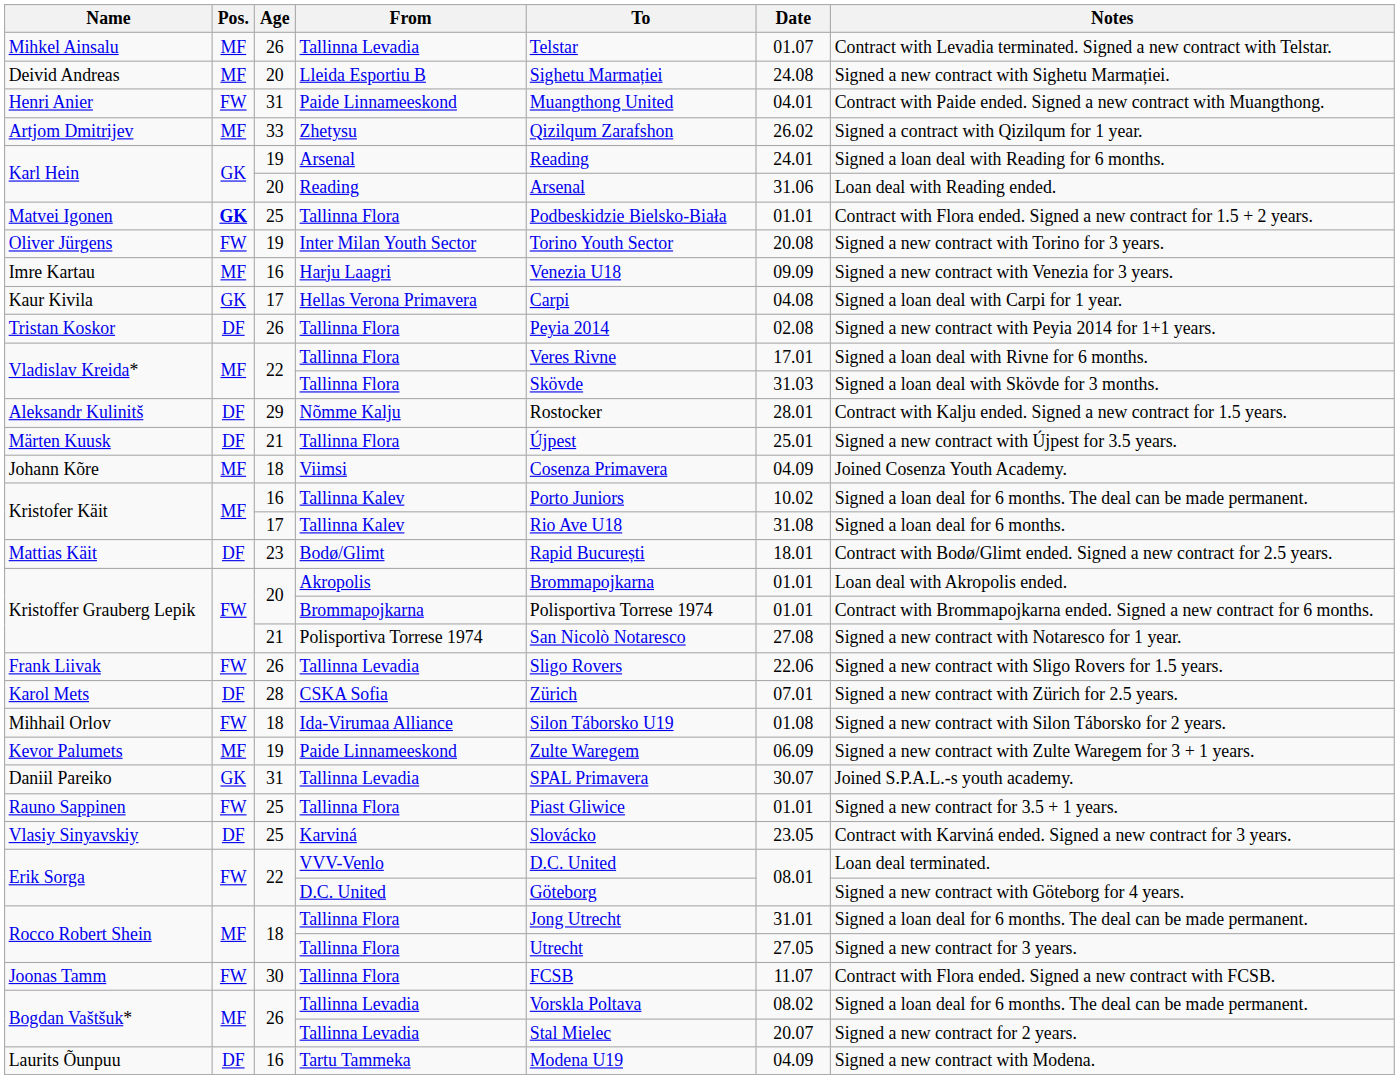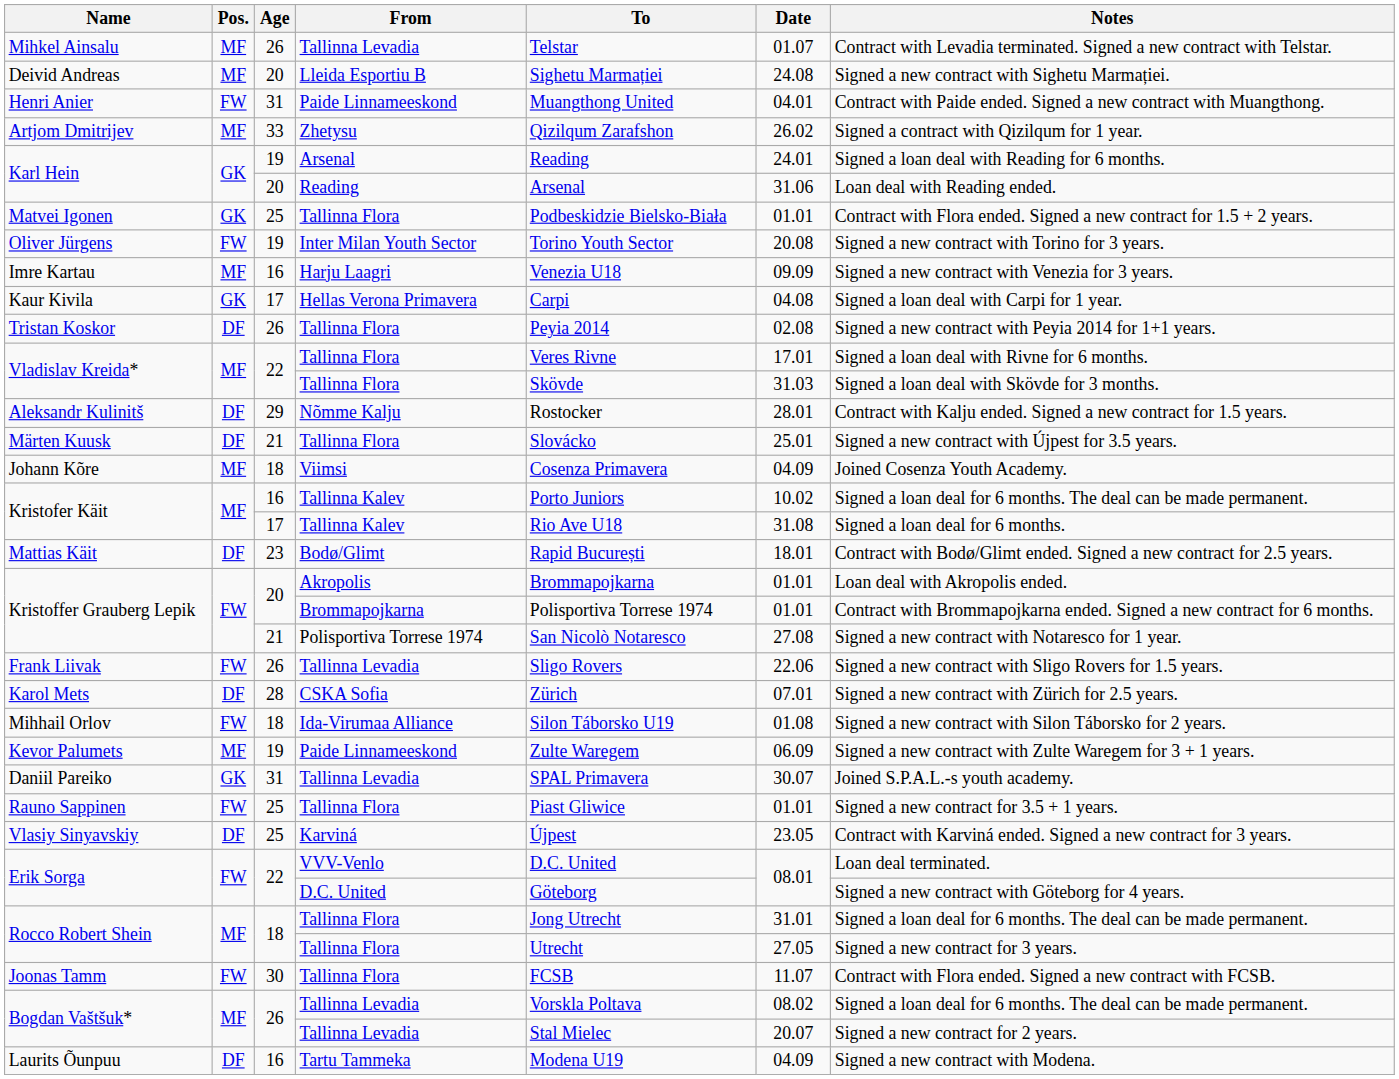 <table class="wikitable collapsed">
 <tr>
 <th width = 180px>Name</th>
 <th width = 30px>Pos.</th>
 <th width = 30px>Age</th>
 <th width = 200px>From</th>
 <th width = 200px>To</th>
 <th width = 60px>Date</th>
 <th width = 500px>Notes</th>
 </tr>
 <tr>
 <td><a href='#'>Mihkel Ainsalu</a></td>
 <td align=center><a href='#'>MF</a></td>
 <td align=center>26</td>
 <td><a href='#'>Tallinna Levadia</a></td>
 <td> <a href='#'>Telstar</a></td>
 <td align=center>01.07</td>
 <td>Contract with Levadia terminated. Signed a new contract with Telstar.</td>
 </tr>
 <tr>
 <td>Deivid Andreas</td>
 <td align=center><a href='#'>MF</a></td>
 <td align=center>20</td>
 <td> <a href='#'>Lleida Esportiu B</a></td>
 <td> <a href='#'>Sighetu Marmației</a></td>
 <td align=center>24.08</td>
 <td>Signed a new contract with Sighetu Marmației.</td>
 </tr>
 <tr>
 <td><a href='#'>Henri Anier</a></td>
 <td align=center><a href='#'>FW</a></td>
 <td align=center>31</td>
 <td><a href='#'>Paide Linnameeskond</a></td>
 <td> <a href='#'>Muangthong United</a></td>
 <td align=center>04.01</td>
 <td>Contract with Paide ended. Signed a new contract with Muangthong.</td>
 </tr>
 <tr>
 <td><a href='#'>Artjom Dmitrijev</a></td>
 <td align=center><a href='#'>MF</a></td>
 <td align=center>33</td>
 <td> <a href='#'>Zhetysu</a></td>
 <td> <a href='#'>Qizilqum Zarafshon</a></td>
 <td align=center>26.02</td>
 <td>Signed a contract with Qizilqum for 1 year.</td>
 </tr>
 <tr>
 <td rowspan=2><a href='#'>Karl Hein</a></td>
 <td rowspan=2 align=center><a href='#'>GK</a></td>
 <td align=center>19</td>
 <td> <a href='#'>Arsenal</a></td>
 <td> <a href='#'>Reading</a></td>
 <td align=center>24.01</td>
 <td>Signed a loan deal with Reading for 6 months.</td>
 </tr>
 <tr>
 <td align=center>20</td>
 <td> <a href='#'>Reading</a></td>
 <td> <a href='#'>Arsenal</a></td>
 <td align=center>31.06</td>
 <td>Loan deal with Reading ended.</td>
 </tr>
 <tr>
 <td><a href='#'>Matvei Igonen</a></td>
-<td align=center><strong><a href='#'>GK</a></strong></td>
+<td align=center><a href='#'>GK</a></td>
 <td align=center>25</td>
 <td><a href='#'>Tallinna Flora</a></td>
 <td> <a href='#'>Podbeskidzie Bielsko-Biała</a></td>
 <td align=center>01.01</td>
 <td>Contract with Flora ended. Signed a new contract for 1.5 + 2 years.</td>
 </tr>
 <tr>
 <td><a href='#'>Oliver Jürgens</a></td>
 <td align=center><a href='#'>FW</a></td>
 <td align=center>19</td>
 <td> <a href='#'>Inter Milan Youth Sector</a></td>
 <td> <a href='#'>Torino Youth Sector</a></td>
 <td align=center>20.08</td>
 <td>Signed a new contract with Torino for 3 years.</td>
 </tr>
 <tr>
 <td>Imre Kartau</td>
 <td align=center><a href='#'>MF</a></td>
 <td align=center>16</td>
 <td><a href='#'>Harju Laagri</a></td>
 <td> <a href='#'>Venezia U18</a></td>
 <td align=center>09.09</td>
 <td>Signed a new contract with Venezia for 3 years.</td>
 </tr>
 <tr>
 <td>Kaur Kivila</td>
 <td align=center><a href='#'>GK</a></td>
 <td align=center>17</td>
 <td> <a href='#'>Hellas Verona Primavera</a></td>
 <td> <a href='#'>Carpi</a></td>
 <td align=center>04.08</td>
 <td>Signed a loan deal with Carpi for 1 year.</td>
 </tr>
 <tr>
 <td><a href='#'>Tristan Koskor</a></td>
 <td align=center><a href='#'>DF</a></td>
 <td align=center>26</td>
 <td><a href='#'>Tallinna Flora</a></td>
 <td> <a href='#'>Peyia 2014</a></td>
 <td align=center>02.08</td>
 <td>Signed a new contract with Peyia 2014 for 1+1 years.</td>
 </tr>
 <tr>
 <td rowspan=2><a href='#'>Vladislav Kreida</a>*</td>
 <td rowspan=2 align=center><a href='#'>MF</a></td>
 <td rowspan=2 align=center>22</td>
 <td><a href='#'>Tallinna Flora</a></td>
 <td> <a href='#'>Veres Rivne</a></td>
 <td align=center>17.01</td>
 <td>Signed a loan deal with Rivne for 6 months.</td>
 </tr>
 <tr>
 <td><a href='#'>Tallinna Flora</a></td>
 <td> <a href='#'>Skövde</a></td>
 <td align=center>31.03</td>
 <td>Signed a loan deal with Skövde for 3 months.</td>
 </tr>
 <tr>
 <td><a href='#'>Aleksandr Kulinitš</a></td>
 <td align=center><a href='#'>DF</a></td>
 <td align=center>29</td>
 <td><a href='#'>Nõmme Kalju</a></td>
 <td> Rostocker</td>
 <td align=center>28.01</td>
 <td>Contract with Kalju ended. Signed a new contract for 1.5 years.</td>
 </tr>
 <tr>
 <td><a href='#'>Märten Kuusk</a></td>
 <td align=center><a href='#'>DF</a></td>
 <td align=center>21</td>
 <td><a href='#'>Tallinna Flora</a></td>
-<td> <a href='#'>Újpest</a></td>
+<td> <a href='#'>Slovácko</a></td>
 <td align=center>25.01</td>
 <td>Signed a new contract with Újpest for 3.5 years.</td>
 </tr>
 <tr>
 <td>Johann Kõre</td>
 <td align=center><a href='#'>MF</a></td>
 <td align=center>18</td>
 <td><a href='#'>Viimsi</a></td>
 <td> <a href='#'>Cosenza Primavera</a></td>
 <td align=center>04.09</td>
 <td>Joined Cosenza Youth Academy.</td>
 </tr>
 <tr>
 <td rowspan=2>Kristofer Käit</td>
 <td rowspan=2 align=center><a href='#'>MF</a></td>
 <td align=center>16</td>
 <td><a href='#'>Tallinna Kalev</a></td>
 <td> <a href='#'>Porto Juniors</a></td>
 <td align=center>10.02</td>
 <td>Signed a loan deal for 6 months. The deal can be made permanent.</td>
 </tr>
 <tr>
 <td align=center>17</td>
 <td><a href='#'>Tallinna Kalev</a></td>
 <td> <a href='#'>Rio Ave U18</a></td>
 <td align=center>31.08</td>
 <td>Signed a loan deal for 6 months.</td>
 </tr>
 <tr>
 <td><a href='#'>Mattias Käit</a></td>
 <td align=center><a href='#'>DF</a></td>
 <td align=center>23</td>
 <td> <a href='#'>Bodø/Glimt</a></td>
 <td> <a href='#'>Rapid București</a></td>
 <td align=center>18.01</td>
 <td>Contract with Bodø/Glimt ended. Signed a new contract for 2.5 years.</td>
 </tr>
 <tr>
 <td rowspan=3>Kristoffer Grauberg Lepik</td>
 <td rowspan=3 align=center><a href='#'>FW</a></td>
 <td rowspan=2 align=center>20</td>
 <td> <a href='#'>Akropolis</a></td>
 <td> <a href='#'>Brommapojkarna</a></td>
 <td align=center>01.01</td>
 <td>Loan deal with Akropolis ended.</td>
 </tr>
 <tr>
 <td> <a href='#'>Brommapojkarna</a></td>
 <td> Polisportiva Torrese 1974</td>
 <td align=center>01.01</td>
 <td>Contract with Brommapojkarna ended. Signed a new contract for 6 months.</td>
 </tr>
 <tr>
 <td align=center>21</td>
 <td> Polisportiva Torrese 1974</td>
 <td> <a href='#'>San Nicolò Notaresco</a></td>
 <td align=center>27.08</td>
 <td>Signed a new contract with Notaresco for 1 year.</td>
 </tr>
 <tr>
 <td><a href='#'>Frank Liivak</a></td>
 <td align=center><a href='#'>FW</a></td>
 <td align=center>26</td>
 <td><a href='#'>Tallinna Levadia</a></td>
 <td> <a href='#'>Sligo Rovers</a></td>
 <td align=center>22.06</td>
 <td>Signed a new contract with Sligo Rovers for 1.5 years.</td>
 </tr>
 <tr>
 <td><a href='#'>Karol Mets</a></td>
 <td align=center><a href='#'>DF</a></td>
 <td align=center>28</td>
 <td> <a href='#'>CSKA Sofia</a></td>
 <td> <a href='#'>Zürich</a></td>
 <td align=center>07.01</td>
 <td>Signed a new contract with Zürich for 2.5 years.</td>
 </tr>
 <tr>
 <td>Mihhail Orlov</td>
 <td align=center><a href='#'>FW</a></td>
 <td align=center>18</td>
 <td><a href='#'>Ida-Virumaa Alliance</a></td>
 <td> <a href='#'>Silon Táborsko U19</a></td>
 <td align=center>01.08</td>
 <td>Signed a new contract with Silon Táborsko for 2 years.</td>
 </tr>
 <tr>
 <td><a href='#'>Kevor Palumets</a></td>
 <td align=center><a href='#'>MF</a></td>
 <td align=center>19</td>
 <td><a href='#'>Paide Linnameeskond</a></td>
 <td> <a href='#'>Zulte Waregem</a></td>
 <td align=center>06.09</td>
 <td>Signed a new contract with Zulte Waregem for 3 + 1 years.</td>
 </tr>
 <tr>
 <td>Daniil Pareiko</td>
 <td align=center><a href='#'>GK</a></td>
 <td align=center>31</td>
 <td><a href='#'>Tallinna Levadia</a></td>
 <td> <a href='#'>SPAL Primavera</a></td>
 <td align=center>30.07</td>
 <td>Joined S.P.A.L.-s youth academy.</td>
 </tr>
 <tr>
 <td><a href='#'>Rauno Sappinen</a></td>
 <td align=center><a href='#'>FW</a></td>
 <td align=center>25</td>
 <td><a href='#'>Tallinna Flora</a></td>
 <td> <a href='#'>Piast Gliwice</a></td>
 <td align=center>01.01</td>
 <td>Signed a new contract for 3.5 + 1 years.</td>
 </tr>
 <tr>
 <td><a href='#'>Vlasiy Sinyavskiy</a></td>
 <td align=center><a href='#'>DF</a></td>
 <td align=center>25</td>
 <td> <a href='#'>Karviná</a></td>
-<td> <a href='#'>Slovácko</a></td>
+<td> <a href='#'>Újpest</a></td>
 <td align=center>23.05</td>
 <td>Contract with Karviná ended. Signed a new contract for 3 years.</td>
 </tr>
 <tr>
 <td rowspan=2><a href='#'>Erik Sorga</a></td>
 <td rowspan=2 align=center><a href='#'>FW</a></td>
 <td rowspan=2 align=center>22</td>
 <td> <a href='#'>VVV-Venlo</a></td>
 <td> <a href='#'>D.C. United</a></td>
 <td rowspan=2 align=center>08.01</td>
 <td>Loan deal terminated.</td>
 </tr>
 <tr>
 <td> <a href='#'>D.C. United</a></td>
 <td> <a href='#'>Göteborg</a></td>
 <td>Signed a new contract with Göteborg for 4 years.</td>
 </tr>
 <tr>
 <td rowspan=2><a href='#'>Rocco Robert Shein</a></td>
 <td rowspan=2 align=center><a href='#'>MF</a></td>
 <td rowspan=2 align=center>18</td>
 <td><a href='#'>Tallinna Flora</a></td>
 <td> <a href='#'>Jong Utrecht</a></td>
 <td align=center>31.01</td>
 <td>Signed a loan deal for 6 months. The deal can be made permanent.</td>
 </tr>
 <tr>
 <td><a href='#'>Tallinna Flora</a></td>
 <td> <a href='#'>Utrecht</a></td>
 <td align=center>27.05</td>
 <td>Signed a new contract for 3 years.</td>
 </tr>
 <tr>
 <td><a href='#'>Joonas Tamm</a></td>
 <td align=center><a href='#'>FW</a></td>
 <td align=center>30</td>
 <td><a href='#'>Tallinna Flora</a></td>
 <td> <a href='#'>FCSB</a></td>
 <td align=center>11.07</td>
 <td>Contract with Flora ended. Signed a new contract with FCSB.</td>
 </tr>
 <tr>
 <td rowspan=2><a href='#'>Bogdan Vaštšuk</a>*</td>
 <td rowspan=2 align=center><a href='#'>MF</a></td>
 <td rowspan=2 align=center>26</td>
 <td><a href='#'>Tallinna Levadia</a></td>
 <td> <a href='#'>Vorskla Poltava</a></td>
 <td align=center>08.02</td>
 <td>Signed a loan deal for 6 months. The deal can be made permanent.</td>
 </tr>
 <tr>
 <td><a href='#'>Tallinna Levadia</a></td>
 <td> <a href='#'>Stal Mielec</a></td>
 <td align=center>20.07</td>
 <td>Signed a new contract for 2 years.</td>
 </tr>
 <tr>
 <td>Laurits Õunpuu</td>
 <td align=center><a href='#'>DF</a></td>
 <td align=center>16</td>
 <td><a href='#'>Tartu Tammeka</a></td>
 <td> <a href='#'>Modena U19</a></td>
 <td align=center>04.09</td>
 <td>Signed a new contract with Modena.</td>
 </tr>
 </table>
